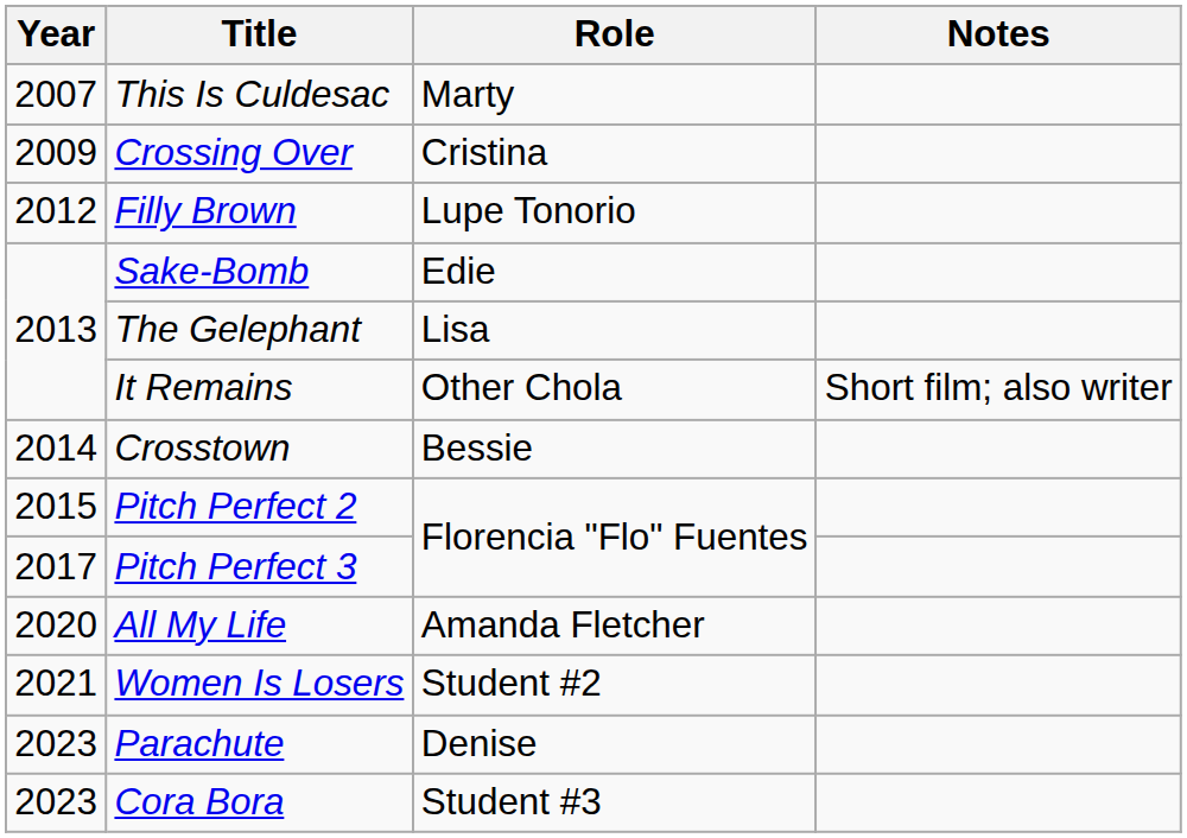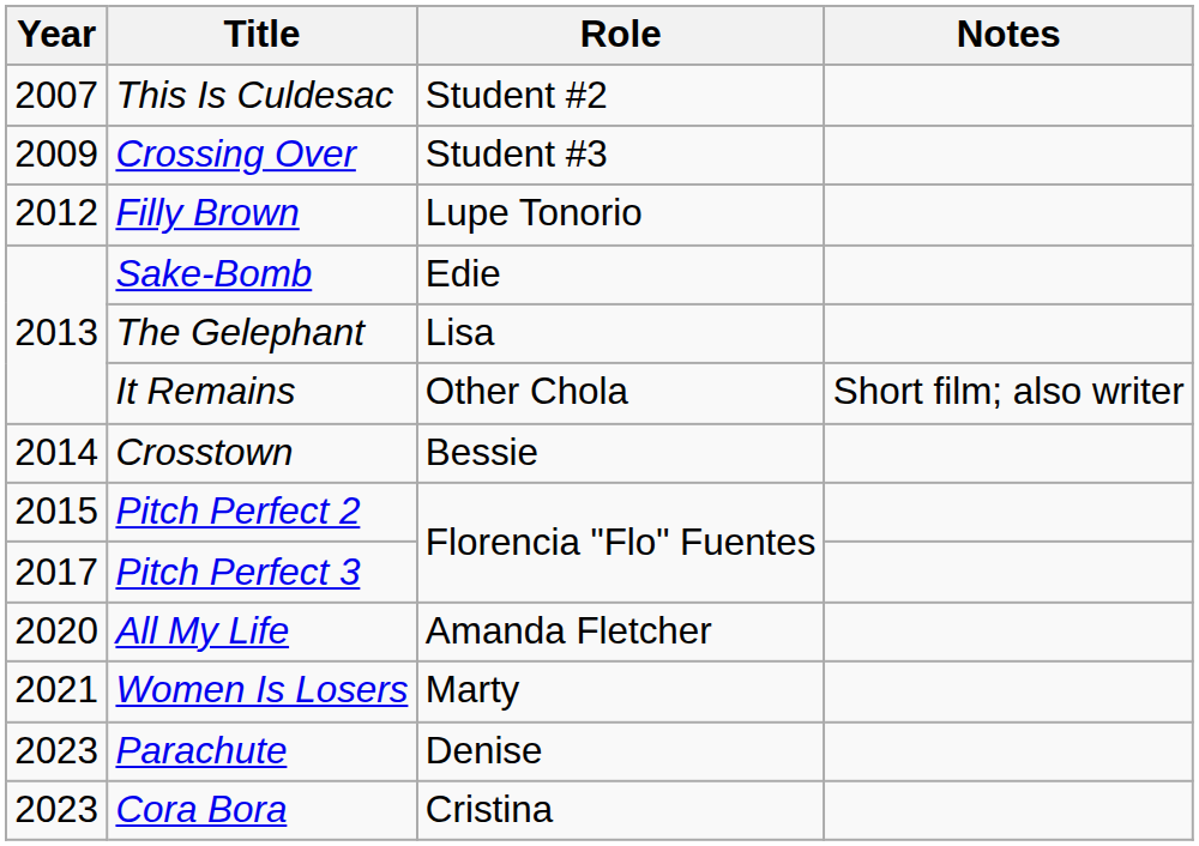 <table class="wikitable sortable">
 <tr>
 <th>Year</th>
 <th>Title</th>
 <th>Role</th>
 <th class="unsortable">Notes</th>
 </tr>
 <tr>
 <td>2007</td>
 <td><em>This Is Culdesac</em></td>
-<td>Marty</td>
+<td>Student #2</td>
 <td></td>
 </tr>
 <tr>
 <td>2009</td>
 <td><em><a href='#'>Crossing Over</a></em></td>
-<td>Cristina</td>
+<td>Student #3</td>
 <td></td>
 </tr>
 <tr>
 <td>2012</td>
 <td><em><a href='#'>Filly Brown</a></em></td>
 <td>Lupe Tonorio</td>
 <td></td>
 </tr>
 <tr>
 <td rowspan=3>2013</td>
 <td><em><a href='#'>Sake-Bomb</a></em></td>
 <td>Edie</td>
 <td></td>
 </tr>
 <tr>
 <td><em>The Gelephant</em></td>
 <td>Lisa</td>
 <td></td>
 </tr>
 <tr>
 <td><em>It Remains</em></td>
 <td>Other Chola</td>
 <td>Short film; also writer</td>
 </tr>
 <tr>
 <td>2014</td>
 <td><em>Crosstown</em></td>
 <td>Bessie</td>
 <td></td>
 </tr>
 <tr>
 <td>2015</td>
 <td><em><a href='#'>Pitch Perfect 2</a></em></td>
 <td rowspan="2">Florencia "Flo" Fuentes</td>
 <td></td>
 </tr>
 <tr>
 <td>2017</td>
 <td><em><a href='#'>Pitch Perfect 3</a></em></td>
 <td></td>
 </tr>
 <tr>
 <td>2020</td>
 <td><em><a href='#'>All My Life</a></em></td>
 <td>Amanda Fletcher</td>
 <td></td>
 </tr>
 <tr>
 <td>2021</td>
 <td><em><a href='#'>Women Is Losers</a></em></td>
-<td>Student #2</td>
+<td>Marty</td>
 <td></td>
 </tr>
 <tr>
 <td>2023</td>
 <td><em><a href='#'>Parachute</a></em></td>
 <td>Denise</td>
 <td></td>
 </tr>
 <tr>
 <td>2023</td>
 <td><em><a href='#'>Cora Bora</a></em></td>
-<td>Student #3</td>
+<td>Cristina</td>
 <td></td>
 </tr>
 </table>
